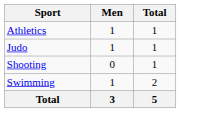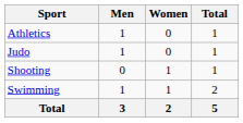 <table class="wikitable sortable" style="text-align:center;">
 <tr>
 <th width=120>Sport</th>
 <th width=55>Men</th>
+<th width=55>Women</th>
 <th width=55>Total</th>
 </tr>
 <tr>
 <td align=left><a href='#'>Athletics</a></td>
 <td>1</td>
+<td>0</td>
 <td>1</td>
 </tr>
 <tr>
 <td align=left><a href='#'>Judo</a></td>
 <td>1</td>
+<td>0</td>
 <td>1</td>
 </tr>
 <tr>
 <td align=left><a href='#'>Shooting</a></td>
 <td>0</td>
 <td>1</td>
+<td>1</td>
 </tr>
 <tr>
 <td align=left><a href='#'>Swimming</a></td>
+<td>1</td>
 <td>1</td>
 <td>2</td>
 </tr>
 <tr>
 <th>Total</th>
 <th>3</th>
+<th>2</th>
 <th>5</th>
 </tr>
 </table>
